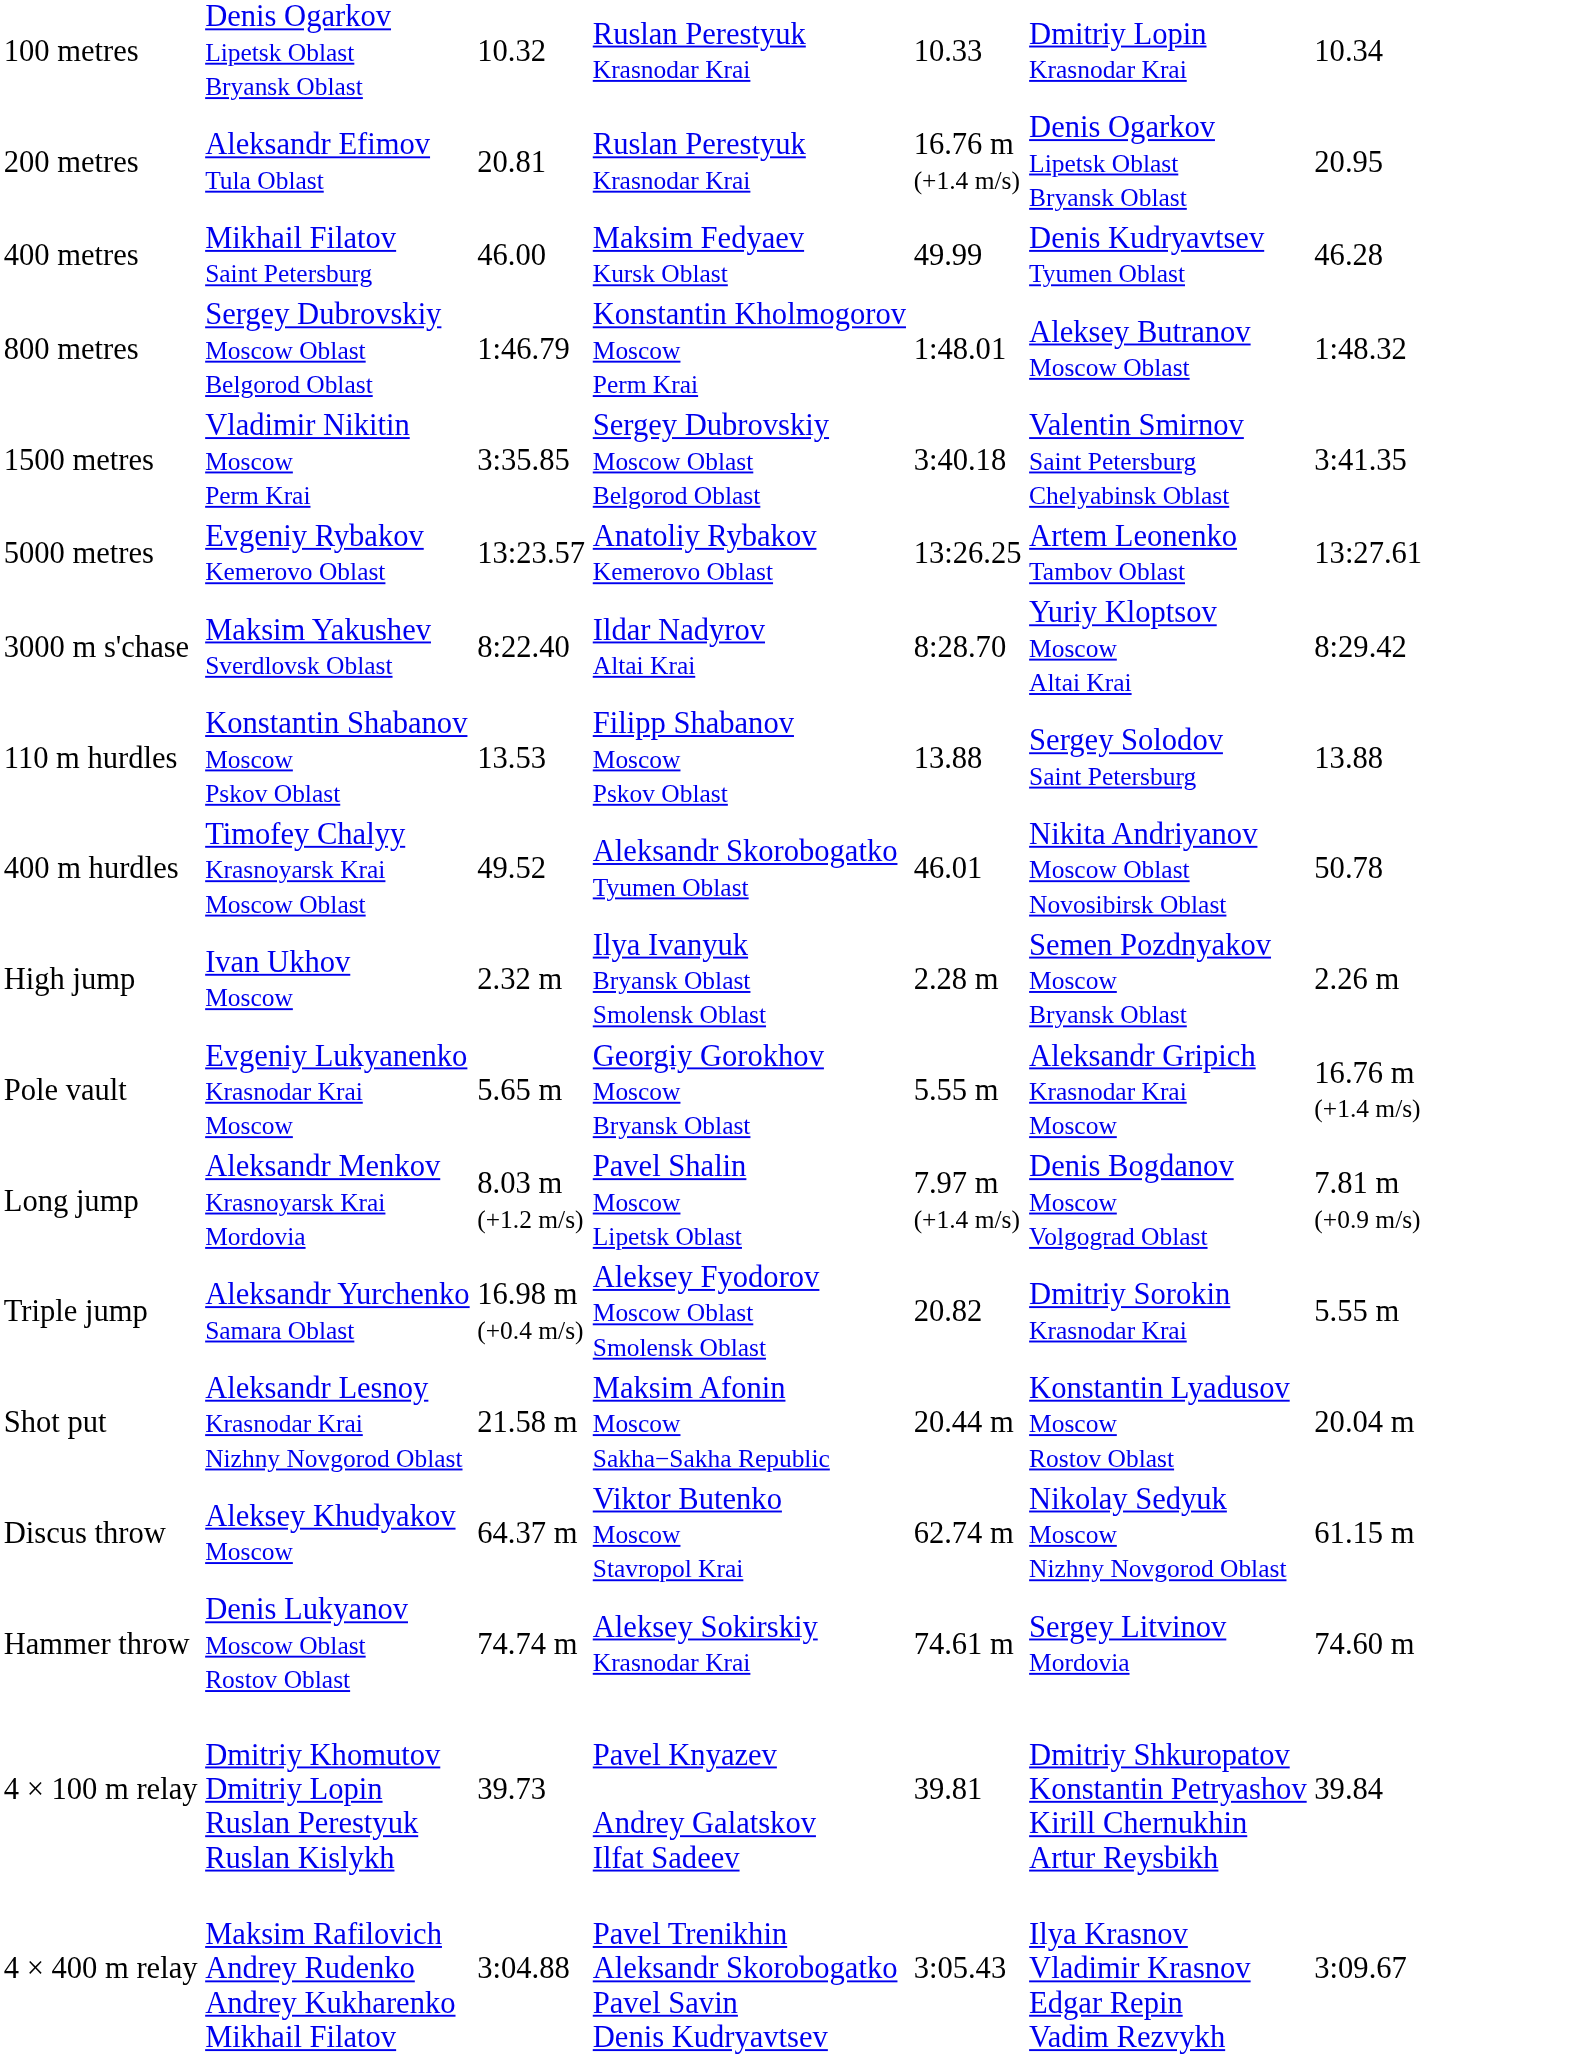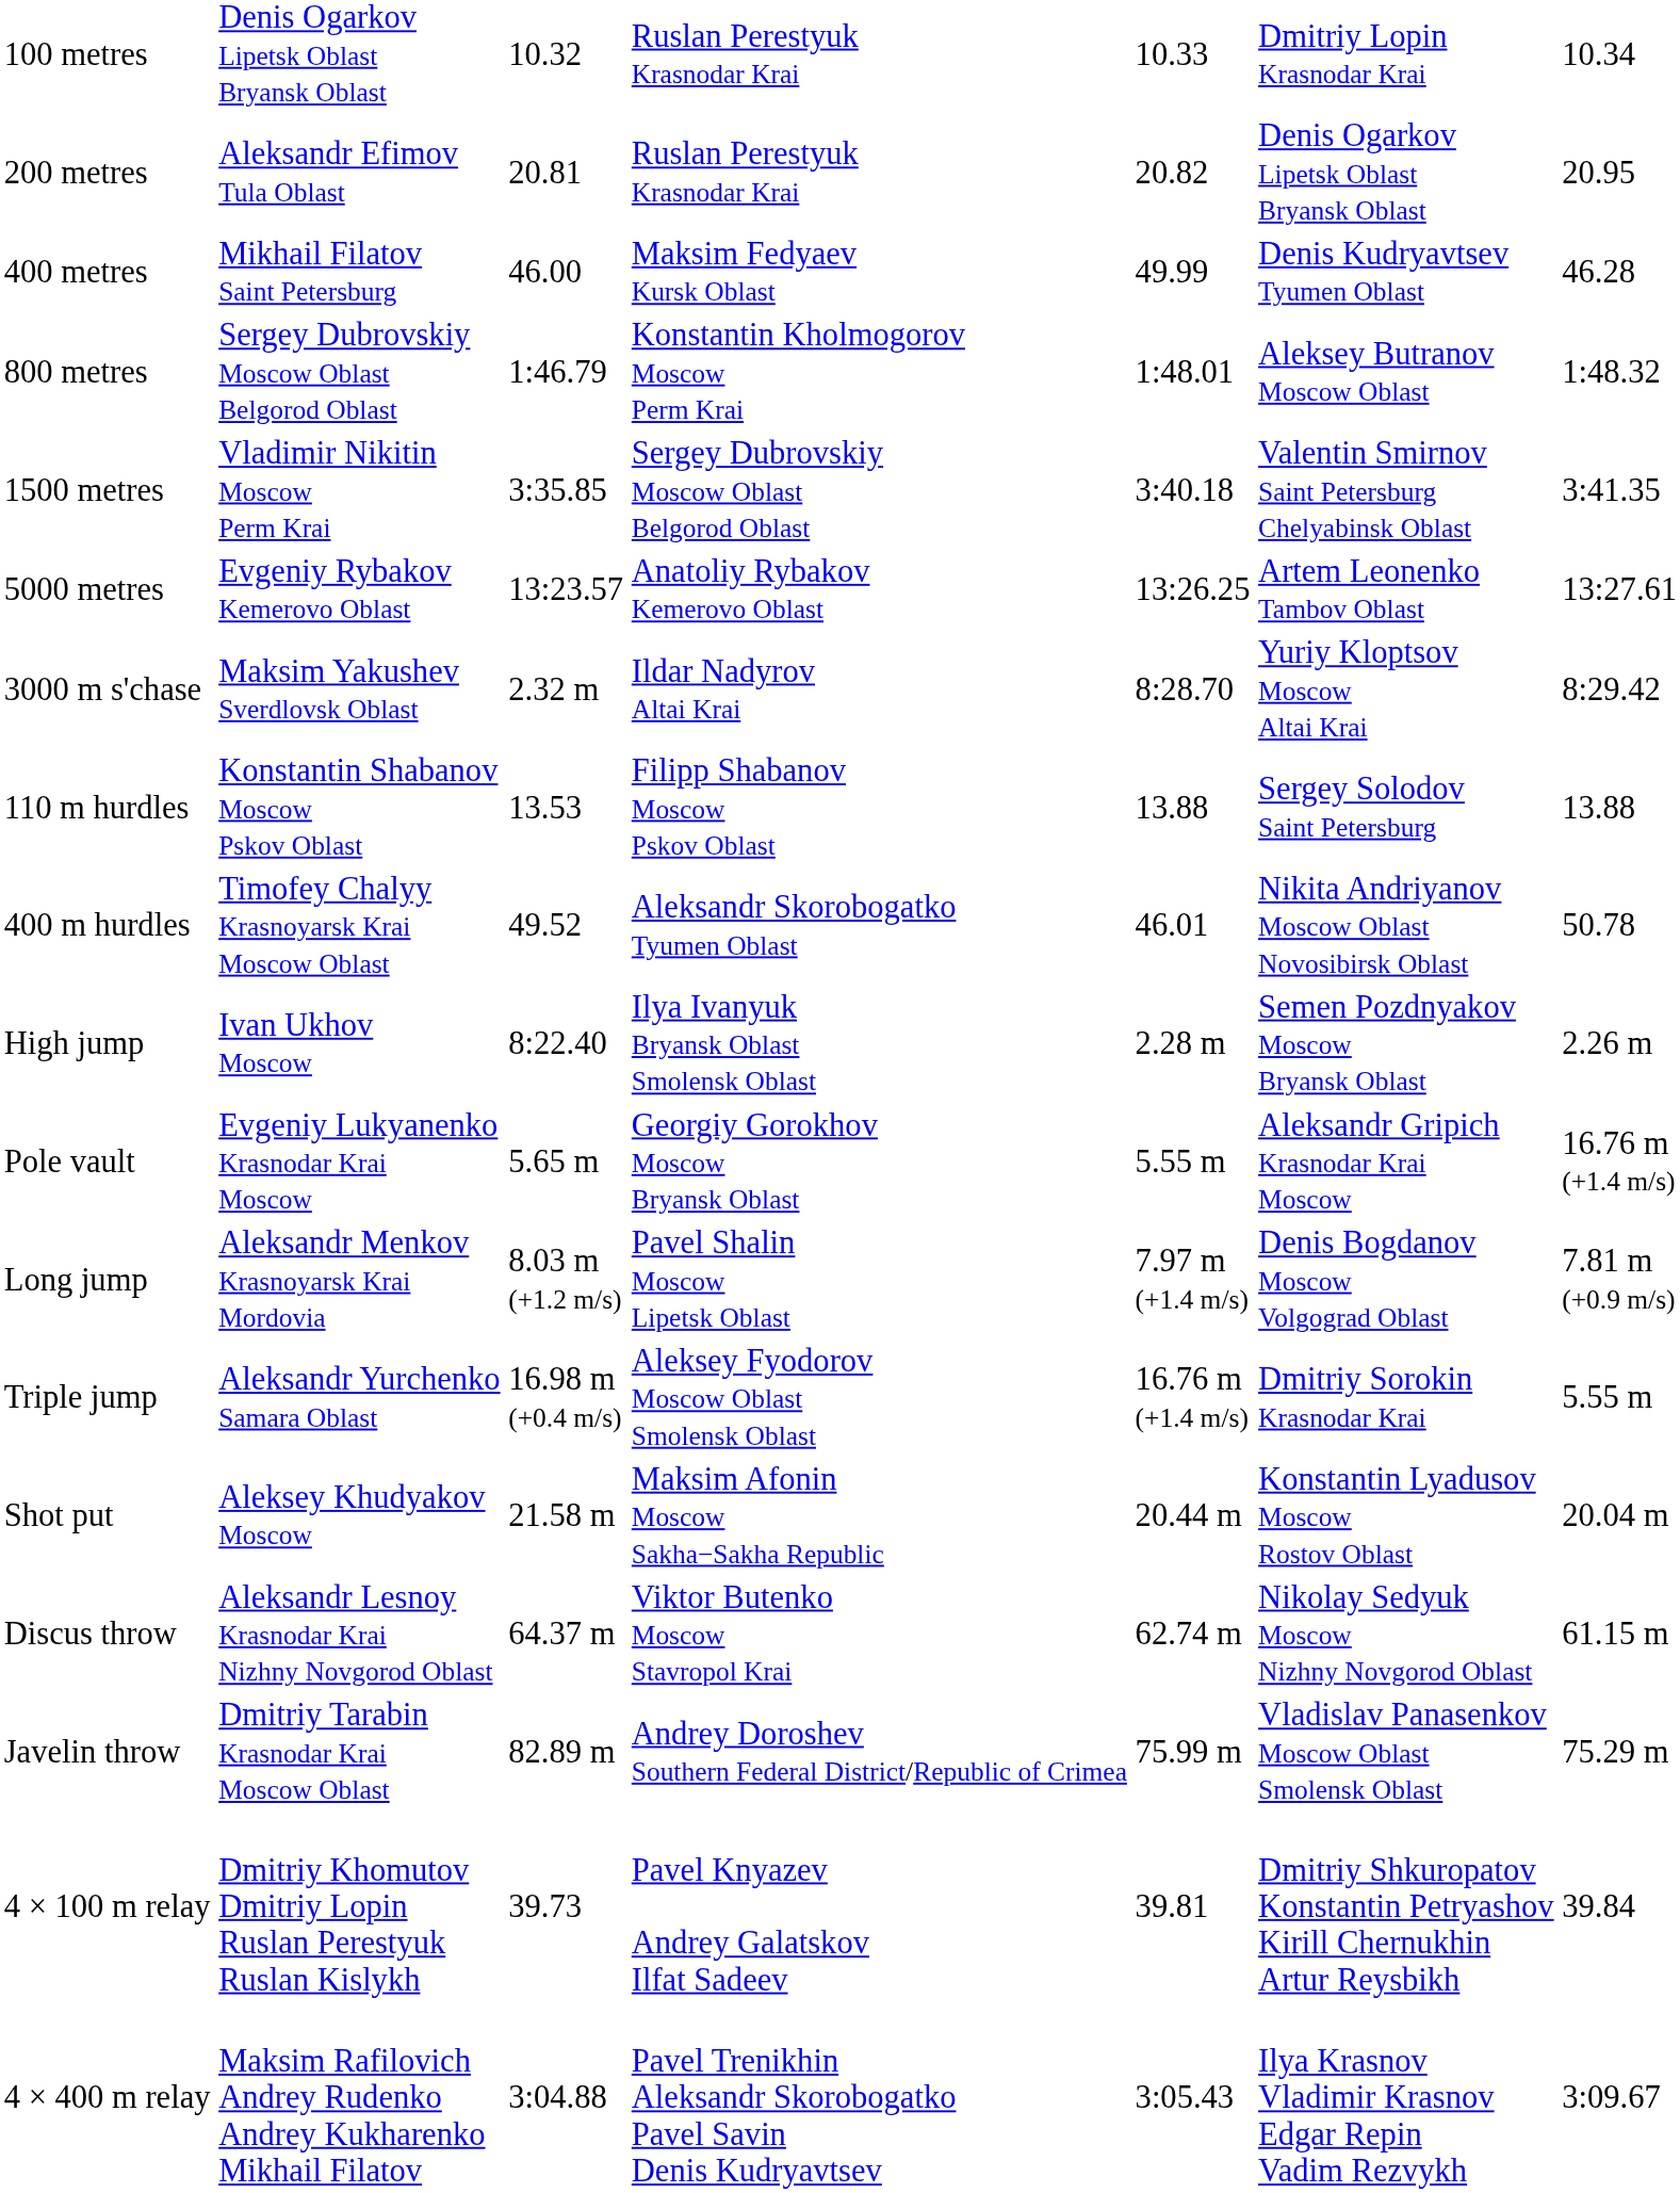 <table>
 <tr>
 <td>100 metres</td>
 <td><a href='#'>Denis Ogarkov</a> <br> <small><a href='#'>Lipetsk Oblast</a></small> <br> <small><a href='#'>Bryansk Oblast</a></small></td>
 <td>10.32</td>
 <td><a href='#'>Ruslan Perestyuk</a> <br> <small><a href='#'>Krasnodar Krai</a></small></td>
 <td>10.33</td>
 <td><a href='#'>Dmitriy Lopin</a> <br> <small><a href='#'>Krasnodar Krai</a></small></td>
 <td>10.34</td>
 </tr>
 <tr>
 <td>200 metres</td>
 <td><a href='#'>Aleksandr Efimov</a> <br> <small><a href='#'>Tula Oblast</a></small></td>
 <td>20.81</td>
 <td><a href='#'>Ruslan Perestyuk</a> <br> <small><a href='#'>Krasnodar Krai</a></small></td>
-<td>16.76 m <br> <small>(+1.4 m/s)</small></td>
+<td>20.82</td>
 <td><a href='#'>Denis Ogarkov</a> <br> <small><a href='#'>Lipetsk Oblast</a></small> <br> <small><a href='#'>Bryansk Oblast</a></small></td>
 <td>20.95</td>
 </tr>
 <tr>
 <td>400 metres</td>
 <td><a href='#'>Mikhail Filatov</a> <br> <small><a href='#'>Saint Petersburg</a></small></td>
 <td>46.00</td>
 <td><a href='#'>Maksim Fedyaev</a> <br> <small><a href='#'>Kursk Oblast</a></small></td>
 <td>49.99</td>
 <td><a href='#'>Denis Kudryavtsev</a> <br> <small><a href='#'>Tyumen Oblast</a></small></td>
 <td>46.28</td>
 </tr>
 <tr>
 <td>800 metres</td>
 <td><a href='#'>Sergey Dubrovskiy</a> <br> <small><a href='#'>Moscow Oblast</a></small> <br> <small><a href='#'>Belgorod Oblast</a></small></td>
 <td>1:46.79</td>
 <td><a href='#'>Konstantin Kholmogorov</a> <br> <small><a href='#'>Moscow</a></small> <br> <small><a href='#'>Perm Krai</a></small></td>
 <td>1:48.01</td>
 <td><a href='#'>Aleksey Butranov</a> <br> <small><a href='#'>Moscow Oblast</a></small></td>
 <td>1:48.32</td>
 </tr>
 <tr>
 <td>1500 metres</td>
 <td><a href='#'>Vladimir Nikitin</a> <br> <small><a href='#'>Moscow</a></small> <br> <small><a href='#'>Perm Krai</a></small></td>
 <td>3:35.85</td>
 <td><a href='#'>Sergey Dubrovskiy</a> <br> <small><a href='#'>Moscow Oblast</a></small> <br> <small><a href='#'>Belgorod Oblast</a></small></td>
 <td>3:40.18</td>
 <td><a href='#'>Valentin Smirnov</a> <br> <small><a href='#'>Saint Petersburg</a></small> <br> <small><a href='#'>Chelyabinsk Oblast</a></small></td>
 <td>3:41.35</td>
 </tr>
 <tr>
 <td>5000 metres</td>
 <td><a href='#'>Evgeniy Rybakov</a> <br> <small><a href='#'>Kemerovo Oblast</a></small></td>
 <td>13:23.57</td>
 <td><a href='#'>Anatoliy Rybakov</a> <br> <small><a href='#'>Kemerovo Oblast</a></small></td>
 <td>13:26.25</td>
 <td><a href='#'>Artem Leonenko</a> <br> <small><a href='#'>Tambov Oblast</a></small></td>
 <td>13:27.61</td>
 </tr>
 <tr>
 <td>3000 m s'chase</td>
 <td><a href='#'>Maksim Yakushev</a> <br> <small><a href='#'>Sverdlovsk Oblast</a></small></td>
-<td>8:22.40</td>
+<td>2.32 m</td>
 <td><a href='#'>Ildar Nadyrov</a> <br> <small><a href='#'>Altai Krai</a></small></td>
 <td>8:28.70</td>
 <td><a href='#'>Yuriy Kloptsov</a> <br> <small><a href='#'>Moscow</a></small> <br> <small><a href='#'>Altai Krai</a></small></td>
 <td>8:29.42</td>
 </tr>
 <tr>
 <td>110 m hurdles</td>
 <td><a href='#'>Konstantin Shabanov</a> <br> <small><a href='#'>Moscow</a></small> <br> <small><a href='#'>Pskov Oblast</a></small></td>
 <td>13.53</td>
 <td><a href='#'>Filipp Shabanov</a> <br> <small><a href='#'>Moscow</a></small> <br> <small><a href='#'>Pskov Oblast</a></small></td>
 <td>13.88</td>
 <td><a href='#'>Sergey Solodov</a> <br> <small><a href='#'>Saint Petersburg</a></small></td>
 <td>13.88</td>
 </tr>
 <tr>
 <td>400 m hurdles</td>
 <td><a href='#'>Timofey Chalyy</a> <br> <small><a href='#'>Krasnoyarsk Krai</a></small> <br> <small><a href='#'>Moscow Oblast</a></small></td>
 <td>49.52</td>
 <td><a href='#'>Aleksandr Skorobogatko</a> <br> <small><a href='#'>Tyumen Oblast</a></small></td>
 <td>46.01</td>
 <td><a href='#'>Nikita Andriyanov</a> <br> <small><a href='#'>Moscow Oblast</a></small> <br> <small><a href='#'>Novosibirsk Oblast</a></small></td>
 <td>50.78</td>
 </tr>
 <tr>
 <td>High jump</td>
 <td><a href='#'>Ivan Ukhov</a> <br> <small><a href='#'>Moscow</a></small></td>
-<td>2.32 m</td>
+<td>8:22.40</td>
 <td><a href='#'>Ilya Ivanyuk</a> <br> <small><a href='#'>Bryansk Oblast</a></small> <br> <small><a href='#'>Smolensk Oblast</a></small></td>
 <td>2.28 m</td>
 <td><a href='#'>Semen Pozdnyakov</a> <br> <small><a href='#'>Moscow</a></small> <br> <small><a href='#'>Bryansk Oblast</a></small></td>
 <td>2.26 m</td>
 </tr>
 <tr>
 <td>Pole vault</td>
 <td><a href='#'>Evgeniy Lukyanenko</a> <br> <small><a href='#'>Krasnodar Krai</a></small> <br> <small><a href='#'>Moscow</a></small></td>
 <td>5.65 m</td>
 <td><a href='#'>Georgiy Gorokhov</a> <br> <small><a href='#'>Moscow</a></small> <br> <small><a href='#'>Bryansk Oblast</a></small></td>
 <td>5.55 m</td>
 <td><a href='#'>Aleksandr Gripich</a> <br> <small><a href='#'>Krasnodar Krai</a></small> <br> <small><a href='#'>Moscow</a></small></td>
 <td>16.76 m <br> <small>(+1.4 m/s)</small></td>
 </tr>
 <tr>
 <td>Long jump</td>
 <td><a href='#'>Aleksandr Menkov</a> <br> <small><a href='#'>Krasnoyarsk Krai</a></small> <br> <small><a href='#'>Mordovia</a></small></td>
 <td>8.03 m <br> <small>(+1.2 m/s)</small></td>
 <td><a href='#'>Pavel Shalin</a> <br> <small><a href='#'>Moscow</a></small> <br> <small><a href='#'>Lipetsk Oblast</a></small></td>
 <td>7.97 m <br> <small>(+1.4 m/s)</small></td>
 <td><a href='#'>Denis Bogdanov</a> <br> <small><a href='#'>Moscow</a></small> <br> <small><a href='#'>Volgograd Oblast</a></small></td>
 <td>7.81 m <br> <small>(+0.9 m/s)</small></td>
 </tr>
 <tr>
 <td>Triple jump</td>
 <td><a href='#'>Aleksandr Yurchenko</a> <br> <small><a href='#'>Samara Oblast</a></small></td>
 <td>16.98 m <br> <small>(+0.4 m/s)</small></td>
 <td><a href='#'>Aleksey Fyodorov</a> <br> <small><a href='#'>Moscow Oblast</a></small> <br> <small><a href='#'>Smolensk Oblast</a></small></td>
-<td>20.82</td>
+<td>16.76 m <br> <small>(+1.4 m/s)</small></td>
 <td><a href='#'>Dmitriy Sorokin</a> <br> <small><a href='#'>Krasnodar Krai</a></small></td>
 <td>5.55 m</td>
 </tr>
 <tr>
 <td>Shot put</td>
-<td><a href='#'>Aleksandr Lesnoy</a> <br> <small><a href='#'>Krasnodar Krai</a></small> <br> <small><a href='#'>Nizhny Novgorod Oblast</a></small></td>
+<td><a href='#'>Aleksey Khudyakov</a> <br> <small><a href='#'>Moscow</a></small></td>
 <td>21.58 m</td>
 <td><a href='#'>Maksim Afonin</a> <br> <small><a href='#'>Moscow</a></small> <br> <small><a href='#'>Sakha−Sakha Republic</a></small></td>
 <td>20.44 m</td>
 <td><a href='#'>Konstantin Lyadusov</a> <br> <small><a href='#'>Moscow</a></small> <br> <small><a href='#'>Rostov Oblast</a></small></td>
 <td>20.04 m</td>
 </tr>
 <tr>
 <td>Discus throw</td>
-<td><a href='#'>Aleksey Khudyakov</a> <br> <small><a href='#'>Moscow</a></small></td>
+<td><a href='#'>Aleksandr Lesnoy</a> <br> <small><a href='#'>Krasnodar Krai</a></small> <br> <small><a href='#'>Nizhny Novgorod Oblast</a></small></td>
 <td>64.37 m</td>
 <td><a href='#'>Viktor Butenko</a> <br> <small><a href='#'>Moscow</a></small> <br> <small><a href='#'>Stavropol Krai</a></small></td>
 <td>62.74 m</td>
 <td><a href='#'>Nikolay Sedyuk</a> <br> <small><a href='#'>Moscow</a></small> <br> <small><a href='#'>Nizhny Novgorod Oblast</a></small></td>
 <td>61.15 m</td>
 </tr>
 <tr>
-<td>Hammer throw</td>
-<td><a href='#'>Denis Lukyanov</a> <br> <small><a href='#'>Moscow Oblast</a></small> <br> <small><a href='#'>Rostov Oblast</a></small></td>
-<td>74.74 m</td>
-<td><a href='#'>Aleksey Sokirskiy</a> <br> <small><a href='#'>Krasnodar Krai</a></small></td>
-<td>74.61 m</td>
-<td><a href='#'>Sergey Litvinov</a> <br> <small><a href='#'>Mordovia</a></small></td>
-<td>74.60 m</td>
+<td>Javelin throw</td>
+<td><a href='#'>Dmitriy Tarabin</a> <br> <small><a href='#'>Krasnodar Krai</a></small> <br> <small><a href='#'>Moscow Oblast</a></small></td>
+<td>82.89 m</td>
+<td><a href='#'>Andrey Doroshev</a> <br> <small><a href='#'>Southern Federal District</a>/<a href='#'>Republic of Crimea</a></small></td>
+<td>75.99 m</td>
+<td><a href='#'>Vladislav Panasenkov</a> <br> <small><a href='#'>Moscow Oblast</a></small> <br> <small><a href='#'>Smolensk Oblast</a></small></td>
+<td>75.29 m</td>
 </tr>
 <tr>
 <td>4 × 100 m relay</td>
 <td> <br> <a href='#'>Dmitriy Khomutov</a> <br> <a href='#'>Dmitriy Lopin</a> <br> <a href='#'>Ruslan Perestyuk</a> <br> <a href='#'>Ruslan Kislykh</a></td>
 <td>39.73</td>
 <td> <br> <a href='#'>Pavel Knyazev</a> <br>  <br> <a href='#'>Andrey Galatskov</a> <br> <a href='#'>Ilfat Sadeev</a></td>
 <td>39.81</td>
 <td> <br> <a href='#'>Dmitriy Shkuropatov</a> <br> <a href='#'>Konstantin Petryashov</a> <br> <a href='#'>Kirill Chernukhin</a> <br> <a href='#'>Artur Reysbikh</a></td>
 <td>39.84</td>
 </tr>
 <tr>
 <td>4 × 400 m relay</td>
 <td> <br> <a href='#'>Maksim Rafilovich</a> <br> <a href='#'>Andrey Rudenko</a> <br> <a href='#'>Andrey Kukharenko</a> <br> <a href='#'>Mikhail Filatov</a></td>
 <td>3:04.88</td>
 <td> <br> <a href='#'>Pavel Trenikhin</a> <br> <a href='#'>Aleksandr Skorobogatko</a> <br> <a href='#'>Pavel Savin</a> <br> <a href='#'>Denis Kudryavtsev</a></td>
 <td>3:05.43</td>
 <td> <br> <a href='#'>Ilya Krasnov</a> <br> <a href='#'>Vladimir Krasnov</a> <br> <a href='#'>Edgar Repin</a> <br> <a href='#'>Vadim Rezvykh</a></td>
 <td>3:09.67</td>
 </tr>
 </table>
